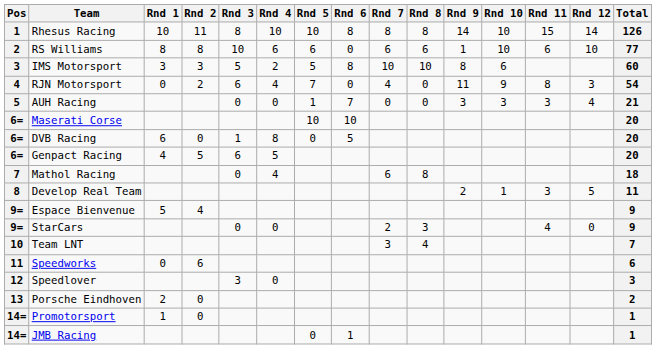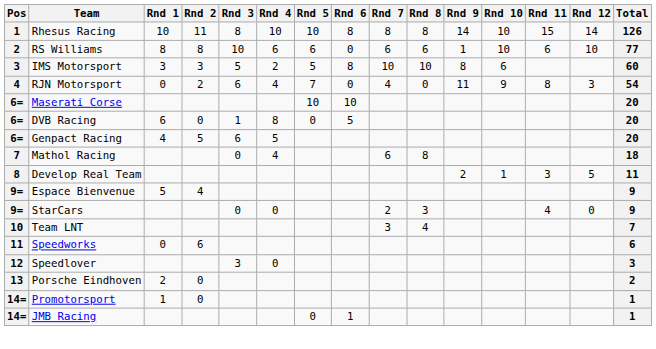 <table class="wikitable" style="font-size: 85%; text-align:center">
 <tr>
 <th>Pos</th>
 <th>Team</th>
 <th>Rnd 1</th>
 <th>Rnd 2</th>
 <th>Rnd 3</th>
 <th>Rnd 4</th>
 <th>Rnd 5</th>
 <th>Rnd 6</th>
 <th>Rnd 7</th>
 <th>Rnd 8</th>
 <th>Rnd 9</th>
 <th>Rnd 10</th>
 <th>Rnd 11</th>
 <th>Rnd 12</th>
 <th>Total</th>
 </tr>
 <tr>
 <th>1</th>
 <td align=left> Rhesus Racing</td>
 <td>10</td>
 <td>11</td>
 <td>8</td>
 <td>10</td>
 <td>10</td>
 <td>8</td>
 <td>8</td>
 <td>8</td>
 <td>14</td>
 <td>10</td>
 <td>15</td>
 <td>14</td>
 <th>126</th>
 </tr>
 <tr>
 <th>2</th>
 <td align=left> RS Williams</td>
 <td>8</td>
 <td>8</td>
 <td>10</td>
 <td>6</td>
 <td>6</td>
 <td>0</td>
 <td>6</td>
 <td>6</td>
 <td>1</td>
 <td>10</td>
 <td>6</td>
 <td>10</td>
 <th>77</th>
 </tr>
 <tr>
 <th>3</th>
 <td align=left> IMS Motorsport</td>
 <td>3</td>
 <td>3</td>
 <td>5</td>
 <td>2</td>
 <td>5</td>
 <td>8</td>
 <td>10</td>
 <td>10</td>
 <td>8</td>
 <td>6</td>
 <td></td>
 <td></td>
 <th>60</th>
 </tr>
 <tr>
 <th>4</th>
 <td align=left> RJN Motorsport</td>
 <td>0</td>
 <td>2</td>
 <td>6</td>
 <td>4</td>
 <td>7</td>
 <td>0</td>
 <td>4</td>
 <td>0</td>
 <td>11</td>
 <td>9</td>
 <td>8</td>
 <td>3</td>
 <th>54</th>
-</tr>
-<tr>
-<th>5</th>
-<td align=left> AUH Racing</td>
-<td></td>
-<td></td>
-<td>0</td>
-<td>0</td>
-<td>1</td>
-<td>7</td>
-<td>0</td>
-<td>0</td>
-<td>3</td>
-<td>3</td>
-<td>3</td>
-<td>4</td>
-<th>21</th>
 </tr>
 <tr>
 <th>6=</th>
 <td align=left> <a href='#'>Maserati Corse</a></td>
 <td></td>
 <td></td>
 <td></td>
 <td></td>
 <td>10</td>
 <td>10</td>
 <td></td>
 <td></td>
 <td></td>
 <td></td>
 <td></td>
 <td></td>
 <th>20</th>
 </tr>
 <tr>
 <th>6=</th>
 <td align=left> DVB Racing</td>
 <td>6</td>
 <td>0</td>
 <td>1</td>
 <td>8</td>
 <td>0</td>
 <td>5</td>
 <td></td>
 <td></td>
 <td></td>
 <td></td>
 <td></td>
 <td></td>
 <th>20</th>
 </tr>
 <tr>
 <th>6=</th>
 <td align=left> Genpact Racing</td>
 <td>4</td>
 <td>5</td>
 <td>6</td>
 <td>5</td>
 <td></td>
 <td></td>
 <td></td>
 <td></td>
 <td></td>
 <td></td>
 <td></td>
 <td></td>
 <th>20</th>
 </tr>
 <tr>
 <th>7</th>
 <td align=left> Mathol Racing</td>
 <td></td>
 <td></td>
 <td>0</td>
 <td>4</td>
 <td></td>
 <td></td>
 <td>6</td>
 <td>8</td>
 <td></td>
 <td></td>
 <td></td>
 <td></td>
 <th>18</th>
 </tr>
 <tr>
 <th>8</th>
 <td align=left> Develop Real Team</td>
 <td></td>
 <td></td>
 <td></td>
 <td></td>
 <td></td>
 <td></td>
 <td></td>
 <td></td>
 <td>2</td>
 <td>1</td>
 <td>3</td>
 <td>5</td>
 <th>11</th>
 </tr>
 <tr>
 <th>9=</th>
 <td align=left> Espace Bienvenue</td>
 <td>5</td>
 <td>4</td>
 <td></td>
 <td></td>
 <td></td>
 <td></td>
 <td></td>
 <td></td>
 <td></td>
 <td></td>
 <td></td>
 <td></td>
 <th>9</th>
 </tr>
 <tr>
 <th>9=</th>
 <td align=left> StarCars</td>
 <td></td>
 <td></td>
 <td>0</td>
 <td>0</td>
 <td></td>
 <td></td>
 <td>2</td>
 <td>3</td>
 <td></td>
 <td></td>
 <td>4</td>
 <td>0</td>
 <th>9</th>
 </tr>
 <tr>
 <th>10</th>
 <td align=left> Team LNT</td>
 <td></td>
 <td></td>
 <td></td>
 <td></td>
 <td></td>
 <td></td>
 <td>3</td>
 <td>4</td>
 <td></td>
 <td></td>
 <td></td>
 <td></td>
 <th>7</th>
 </tr>
 <tr>
 <th>11</th>
 <td align=left> <a href='#'>Speedworks</a></td>
 <td>0</td>
 <td>6</td>
 <td></td>
 <td></td>
 <td></td>
 <td></td>
 <td></td>
 <td></td>
 <td></td>
 <td></td>
 <td></td>
 <td></td>
 <th>6</th>
 </tr>
 <tr>
 <th>12</th>
 <td align=left> Speedlover</td>
 <td></td>
 <td></td>
 <td>3</td>
 <td>0</td>
 <td></td>
 <td></td>
 <td></td>
 <td></td>
 <td></td>
 <td></td>
 <td></td>
 <td></td>
 <th>3</th>
 </tr>
 <tr>
 <th>13</th>
 <td align=left> Porsche Eindhoven</td>
 <td>2</td>
 <td>0</td>
 <td></td>
 <td></td>
 <td></td>
 <td></td>
 <td></td>
 <td></td>
 <td></td>
 <td></td>
 <td></td>
 <td></td>
 <th>2</th>
 </tr>
 <tr>
 <th>14=</th>
 <td align=left> <a href='#'>Promotorsport</a></td>
 <td>1</td>
 <td>0</td>
 <td></td>
 <td></td>
 <td></td>
 <td></td>
 <td></td>
 <td></td>
 <td></td>
 <td></td>
 <td></td>
 <td></td>
 <th>1</th>
 </tr>
 <tr>
 <th>14=</th>
 <td align=left> <a href='#'>JMB Racing</a></td>
 <td></td>
 <td></td>
 <td></td>
 <td></td>
 <td>0</td>
 <td>1</td>
 <td></td>
 <td></td>
 <td></td>
 <td></td>
 <td></td>
 <td></td>
 <th>1</th>
 </tr>
 </table>
